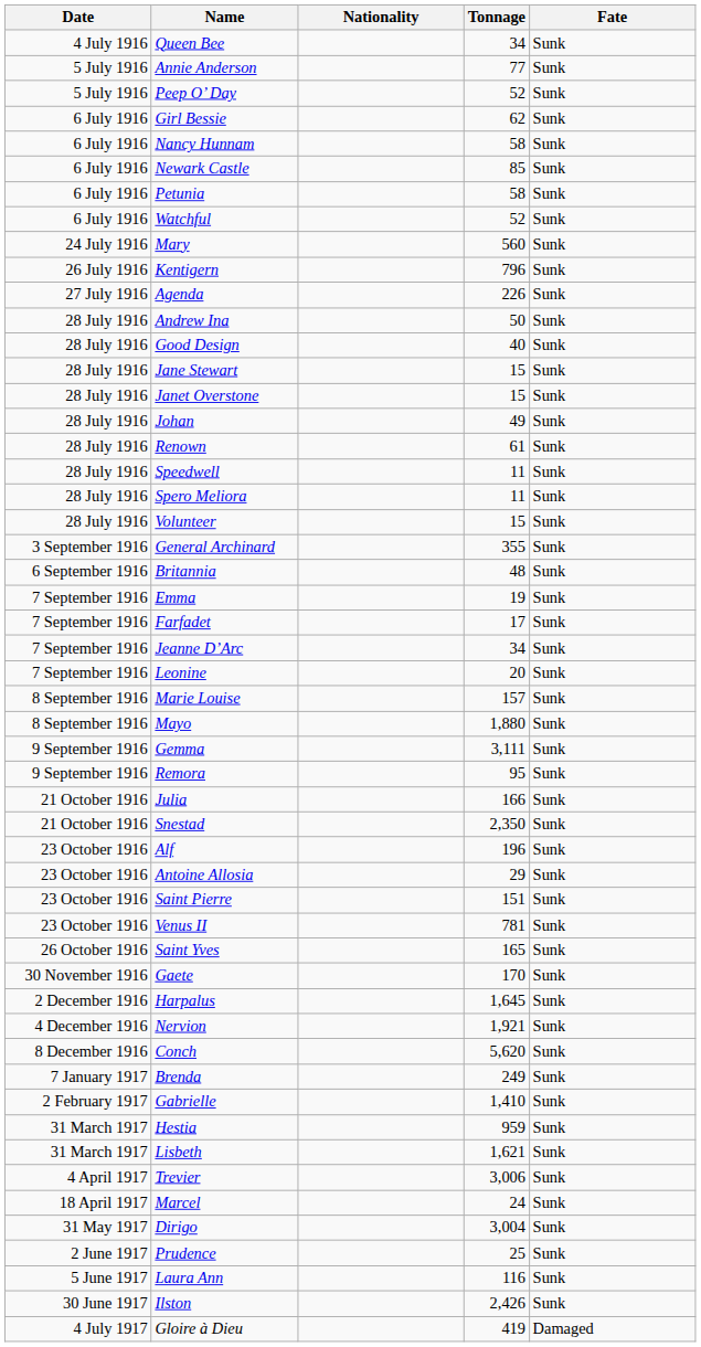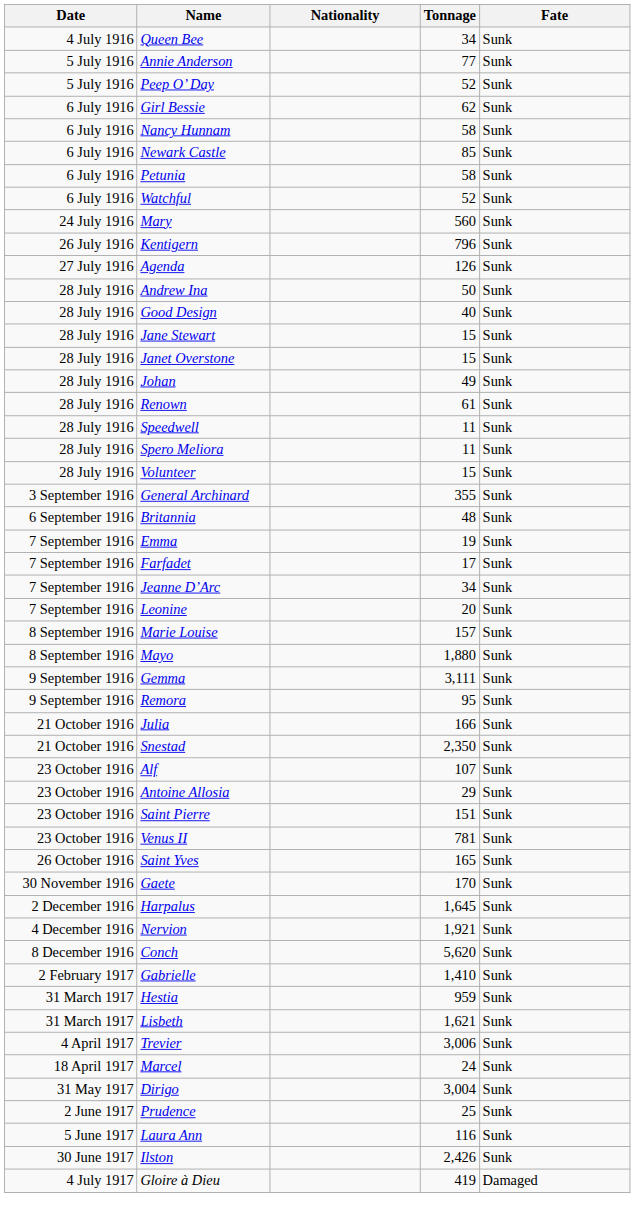 <table class="wikitable sortable">
 <tr>
 <th width="140px">Date</th>
 <th width="140px">Name</th>
 <th width="160px">Nationality</th>
 <th width="25px">Tonnage</th>
 <th width="160px">Fate</th>
 </tr>
 <tr>
 <td align="right">4 July 1916</td>
 <td align="left"><a href='#'><em>Queen Bee</em></a></td>
 <td align="left"></td>
 <td align="right">34</td>
 <td align="left">Sunk</td>
 </tr>
 <tr>
 <td align="right">5 July 1916</td>
 <td align="left"><a href='#'><em>Annie Anderson</em></a></td>
 <td align="left"></td>
 <td align="right">77</td>
 <td align="left">Sunk</td>
 </tr>
 <tr>
 <td align="right">5 July 1916</td>
 <td align="left"><a href='#'><em>Peep O’ Day</em></a></td>
 <td align="left"></td>
 <td align="right">52</td>
 <td align="left">Sunk</td>
 </tr>
 <tr>
 <td align="right">6 July 1916</td>
 <td align="left"><a href='#'><em>Girl Bessie</em></a></td>
 <td align="left"></td>
 <td align="right">62</td>
 <td align="left">Sunk</td>
 </tr>
 <tr>
 <td align="right">6 July 1916</td>
 <td align="left"><a href='#'><em>Nancy Hunnam</em></a></td>
 <td align="left"></td>
 <td align="right">58</td>
 <td align="left">Sunk</td>
 </tr>
 <tr>
 <td align="right">6 July 1916</td>
 <td align="left"><a href='#'><em>Newark Castle</em></a></td>
 <td align="left"></td>
 <td align="right">85</td>
 <td align="left">Sunk</td>
 </tr>
 <tr>
 <td align="right">6 July 1916</td>
 <td align="left"><a href='#'><em>Petunia</em></a></td>
 <td align="left"></td>
 <td align="right">58</td>
 <td align="left">Sunk</td>
 </tr>
 <tr>
 <td align="right">6 July 1916</td>
 <td align="left"><a href='#'><em>Watchful</em></a></td>
 <td align="left"></td>
 <td align="right">52</td>
 <td align="left">Sunk</td>
 </tr>
 <tr>
 <td align="right">24 July 1916</td>
 <td align="left"><a href='#'><em>Mary</em></a></td>
 <td align="left"></td>
 <td align="right">560</td>
 <td align="left">Sunk</td>
 </tr>
 <tr>
 <td align="right">26 July 1916</td>
 <td align="left"><a href='#'><em>Kentigern</em></a></td>
 <td align="left"></td>
 <td align="right">796</td>
 <td align="left">Sunk</td>
 </tr>
 <tr>
 <td align="right">27 July 1916</td>
 <td align="left"><a href='#'><em>Agenda</em></a></td>
 <td align="left"></td>
-<td align="right">226</td>
+<td align="right">126</td>
 <td align="left">Sunk</td>
 </tr>
 <tr>
 <td align="right">28 July 1916</td>
 <td align="left"><a href='#'><em>Andrew Ina</em></a></td>
 <td align="left"></td>
 <td align="right">50</td>
 <td align="left">Sunk</td>
 </tr>
 <tr>
 <td align="right">28 July 1916</td>
 <td align="left"><a href='#'><em>Good Design</em></a></td>
 <td align="left"></td>
 <td align="right">40</td>
 <td align="left">Sunk</td>
 </tr>
 <tr>
 <td align="right">28 July 1916</td>
 <td align="left"><a href='#'><em>Jane Stewart</em></a></td>
 <td align="left"></td>
 <td align="right">15</td>
 <td align="left">Sunk</td>
 </tr>
 <tr>
 <td align="right">28 July 1916</td>
 <td align="left"><a href='#'><em>Janet Overstone</em></a></td>
 <td align="left"></td>
 <td align="right">15</td>
 <td align="left">Sunk</td>
 </tr>
 <tr>
 <td align="right">28 July 1916</td>
 <td align="left"><a href='#'><em>Johan</em></a></td>
 <td align="left"></td>
 <td align="right">49</td>
 <td align="left">Sunk</td>
 </tr>
 <tr>
 <td align="right">28 July 1916</td>
 <td align="left"><a href='#'><em>Renown</em></a></td>
 <td align="left"></td>
 <td align="right">61</td>
 <td align="left">Sunk</td>
 </tr>
 <tr>
 <td align="right">28 July 1916</td>
 <td align="left"><a href='#'><em>Speedwell</em></a></td>
 <td align="left"></td>
 <td align="right">11</td>
 <td align="left">Sunk</td>
 </tr>
 <tr>
 <td align="right">28 July 1916</td>
 <td align="left"><a href='#'><em>Spero Meliora</em></a></td>
 <td align="left"></td>
 <td align="right">11</td>
 <td align="left">Sunk</td>
 </tr>
 <tr>
 <td align="right">28 July 1916</td>
 <td align="left"><a href='#'><em>Volunteer</em></a></td>
 <td align="left"></td>
 <td align="right">15</td>
 <td align="left">Sunk</td>
 </tr>
 <tr>
 <td align="right">3 September 1916</td>
 <td align="left"><a href='#'><em>General Archinard</em></a></td>
 <td align="left"></td>
 <td align="right">355</td>
 <td align="left">Sunk</td>
 </tr>
 <tr>
 <td align="right">6 September 1916</td>
 <td align="left"><a href='#'><em>Britannia</em></a></td>
 <td align="left"></td>
 <td align="right">48</td>
 <td align="left">Sunk</td>
 </tr>
 <tr>
 <td align="right">7 September 1916</td>
 <td align="left"><a href='#'><em>Emma</em></a></td>
 <td align="left"></td>
 <td align="right">19</td>
 <td align="left">Sunk</td>
 </tr>
 <tr>
 <td align="right">7 September 1916</td>
 <td align="left"><a href='#'><em>Farfadet</em></a></td>
 <td align="left"></td>
 <td align="right">17</td>
 <td align="left">Sunk</td>
 </tr>
 <tr>
 <td align="right">7 September 1916</td>
 <td align="left"><a href='#'><em>Jeanne D’Arc</em></a></td>
 <td align="left"></td>
 <td align="right">34</td>
 <td align="left">Sunk</td>
 </tr>
 <tr>
 <td align="right">7 September 1916</td>
 <td align="left"><a href='#'><em>Leonine</em></a></td>
 <td align="left"></td>
 <td align="right">20</td>
 <td align="left">Sunk</td>
 </tr>
 <tr>
 <td align="right">8 September 1916</td>
 <td align="left"><a href='#'><em>Marie Louise</em></a></td>
 <td align="left"></td>
 <td align="right">157</td>
 <td align="left">Sunk</td>
 </tr>
 <tr>
 <td align="right">8 September 1916</td>
 <td align="left"><a href='#'><em>Mayo</em></a></td>
 <td align="left"></td>
 <td align="right">1,880</td>
 <td align="left">Sunk</td>
 </tr>
 <tr>
 <td align="right">9 September 1916</td>
 <td align="left"><a href='#'><em>Gemma</em></a></td>
 <td align="left"></td>
 <td align="right">3,111</td>
 <td align="left">Sunk</td>
 </tr>
 <tr>
 <td align="right">9 September 1916</td>
 <td align="left"><a href='#'><em>Remora</em></a></td>
 <td align="left"></td>
 <td align="right">95</td>
 <td align="left">Sunk</td>
 </tr>
 <tr>
 <td align="right">21 October 1916</td>
 <td align="left"><a href='#'><em>Julia</em></a></td>
 <td align="left"></td>
 <td align="right">166</td>
 <td align="left">Sunk</td>
 </tr>
 <tr>
 <td align="right">21 October 1916</td>
 <td align="left"><a href='#'><em>Snestad</em></a></td>
 <td align="left"></td>
 <td align="right">2,350</td>
 <td align="left">Sunk</td>
 </tr>
 <tr>
 <td align="right">23 October 1916</td>
 <td align="left"><a href='#'><em>Alf</em></a></td>
 <td align="left"></td>
-<td align="right">196</td>
+<td align="right">107</td>
 <td align="left">Sunk</td>
 </tr>
 <tr>
 <td align="right">23 October 1916</td>
 <td align="left"><a href='#'><em>Antoine Allosia</em></a></td>
 <td align="left"></td>
 <td align="right">29</td>
 <td align="left">Sunk</td>
 </tr>
 <tr>
 <td align="right">23 October 1916</td>
 <td align="left"><a href='#'><em>Saint Pierre</em></a></td>
 <td align="left"></td>
 <td align="right">151</td>
 <td align="left">Sunk</td>
 </tr>
 <tr>
 <td align="right">23 October 1916</td>
 <td align="left"><a href='#'><em>Venus II</em></a></td>
 <td align="left"></td>
 <td align="right">781</td>
 <td align="left">Sunk</td>
 </tr>
 <tr>
 <td align="right">26 October 1916</td>
 <td align="left"><a href='#'><em>Saint Yves</em></a></td>
 <td align="left"></td>
 <td align="right">165</td>
 <td align="left">Sunk</td>
 </tr>
 <tr>
 <td align="right">30 November 1916</td>
 <td align="left"><a href='#'><em>Gaete</em></a></td>
 <td align="left"></td>
 <td align="right">170</td>
 <td align="left">Sunk</td>
 </tr>
 <tr>
 <td align="right">2 December 1916</td>
 <td align="left"><a href='#'><em>Harpalus</em></a></td>
 <td align="left"></td>
 <td align="right">1,645</td>
 <td align="left">Sunk</td>
 </tr>
 <tr>
 <td align="right">4 December 1916</td>
 <td align="left"><a href='#'><em>Nervion</em></a></td>
 <td align="left"></td>
 <td align="right">1,921</td>
 <td align="left">Sunk</td>
 </tr>
 <tr>
 <td align="right">8 December 1916</td>
 <td align="left"><a href='#'><em>Conch</em></a></td>
 <td align="left"></td>
 <td align="right">5,620</td>
-<td align="left">Sunk</td>
-</tr>
-<tr>
-<td align="right">7 January 1917</td>
-<td align="left"><a href='#'><em>Brenda</em></a></td>
-<td align="left"></td>
-<td align="right">249</td>
 <td align="left">Sunk</td>
 </tr>
 <tr>
 <td align="right">2 February 1917</td>
 <td align="left"><a href='#'><em>Gabrielle</em></a></td>
 <td align="left"></td>
 <td align="right">1,410</td>
 <td align="left">Sunk</td>
 </tr>
 <tr>
 <td align="right">31 March 1917</td>
 <td align="left"><a href='#'><em>Hestia</em></a></td>
 <td align="left"></td>
 <td align="right">959</td>
 <td align="left">Sunk</td>
 </tr>
 <tr>
 <td align="right">31 March 1917</td>
 <td align="left"><a href='#'><em>Lisbeth</em></a></td>
 <td align="left"></td>
 <td align="right">1,621</td>
 <td align="left">Sunk</td>
 </tr>
 <tr>
 <td align="right">4 April 1917</td>
 <td align="left"><a href='#'><em>Trevier</em></a></td>
 <td align="left"></td>
 <td align="right">3,006</td>
 <td align="left">Sunk</td>
 </tr>
 <tr>
 <td align="right">18 April 1917</td>
 <td align="left"><a href='#'><em>Marcel</em></a></td>
 <td align="left"></td>
 <td align="right">24</td>
 <td align="left">Sunk</td>
 </tr>
 <tr>
 <td align="right">31 May 1917</td>
 <td align="left"><a href='#'><em>Dirigo</em></a></td>
 <td align="left"></td>
 <td align="right">3,004</td>
 <td align="left">Sunk</td>
 </tr>
 <tr>
 <td align="right">2 June 1917</td>
 <td align="left"><a href='#'><em>Prudence</em></a></td>
 <td align="left"></td>
 <td align="right">25</td>
 <td align="left">Sunk</td>
 </tr>
 <tr>
 <td align="right">5 June 1917</td>
 <td align="left"><a href='#'><em>Laura Ann</em></a></td>
 <td align="left"></td>
 <td align="right">116</td>
 <td align="left">Sunk</td>
 </tr>
 <tr>
 <td align="right">30 June 1917</td>
 <td align="left"><a href='#'><em>Ilston</em></a></td>
 <td align="left"></td>
 <td align="right">2,426</td>
 <td align="left">Sunk</td>
 </tr>
 <tr>
 <td align="right">4 July 1917</td>
 <td align="left"><em>Gloire à Dieu</em></td>
 <td align="left"></td>
 <td align="right">419</td>
 <td align="left">Damaged</td>
 </tr>
 </table>
